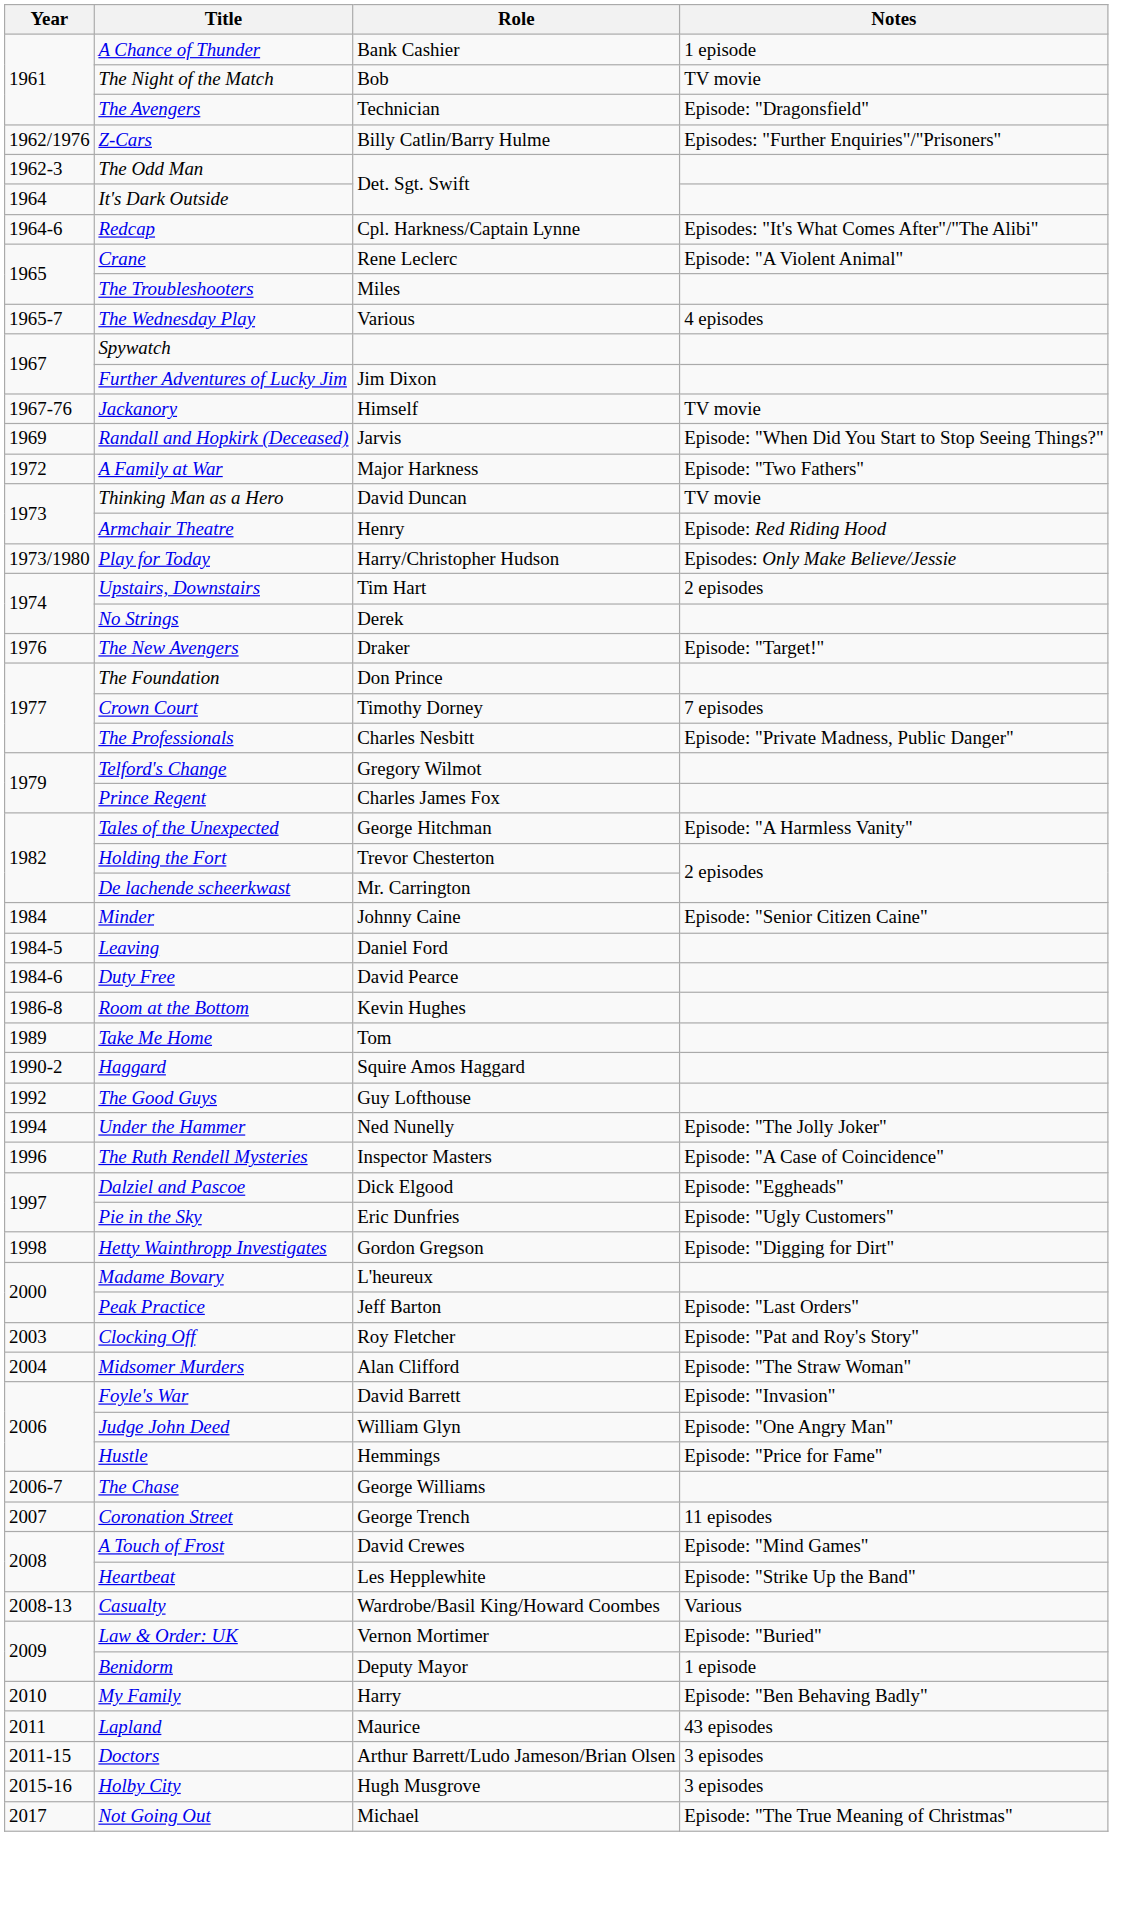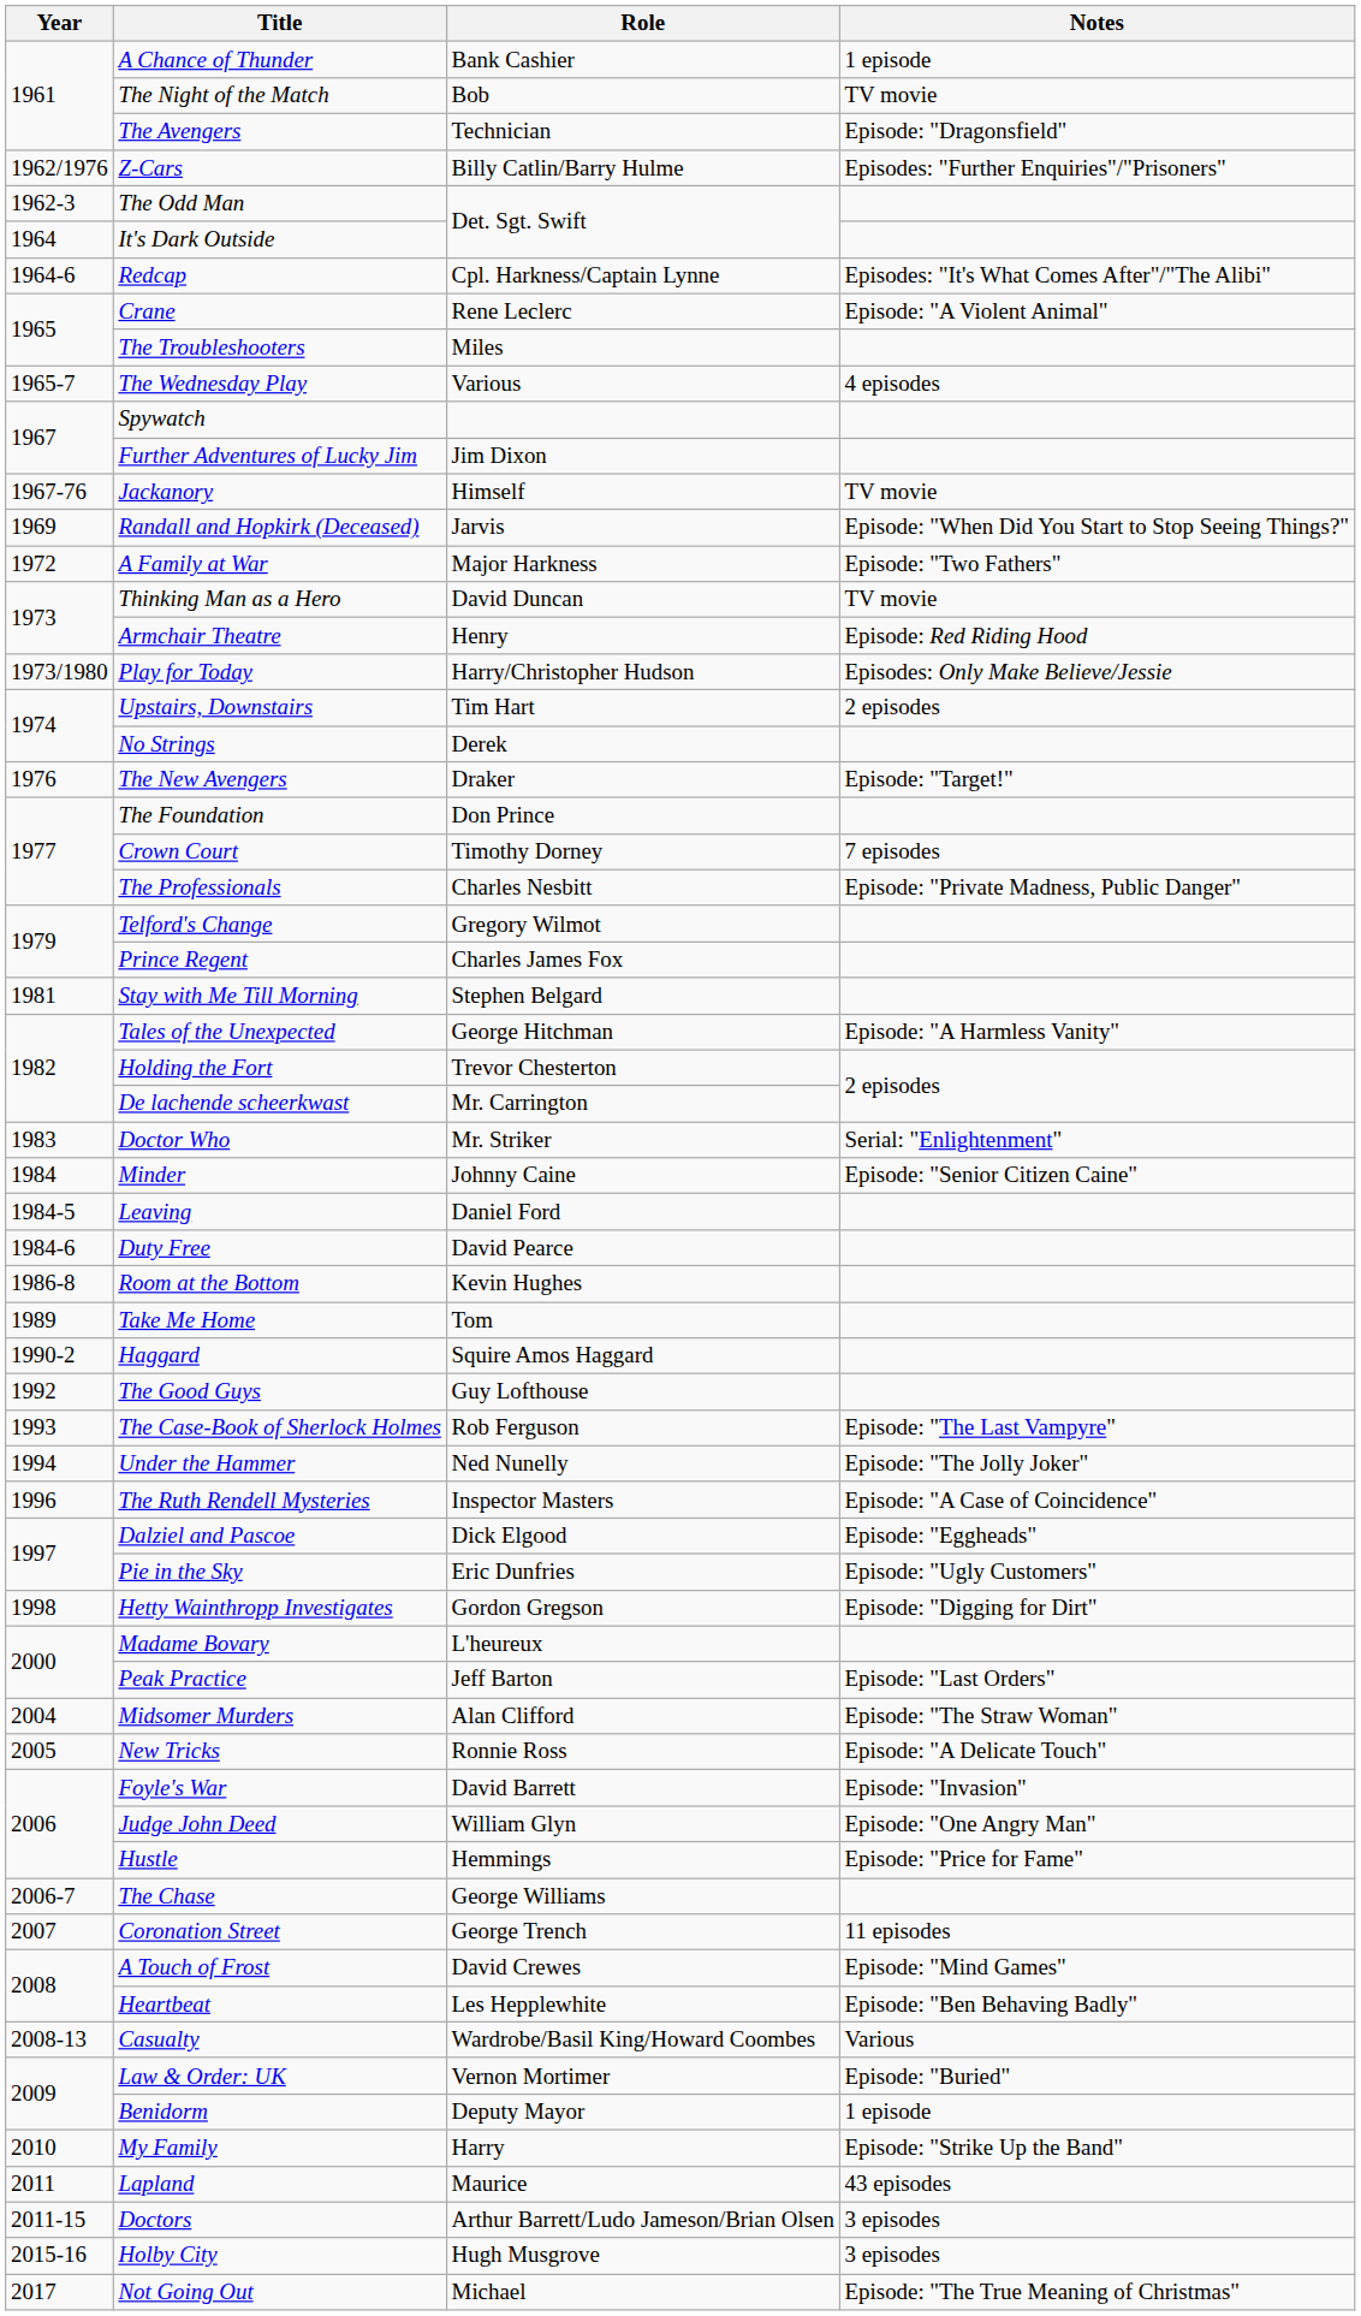 <table class="wikitable">
 <tr>
 <th>Year</th>
 <th>Title</th>
 <th>Role</th>
 <th>Notes</th>
 </tr>
 <tr>
 <td rowspan="3">1961</td>
 <td><em><a href='#'>A Chance of Thunder</a></em></td>
 <td>Bank Cashier</td>
 <td>1 episode</td>
 </tr>
 <tr>
 <td><em>The Night of the Match</em></td>
 <td>Bob</td>
 <td>TV movie</td>
 </tr>
 <tr>
 <td><em><a href='#'>The Avengers</a></em></td>
 <td>Technician</td>
 <td>Episode: "Dragonsfield"</td>
 </tr>
 <tr>
 <td>1962/1976</td>
 <td><em><a href='#'>Z-Cars</a></em></td>
 <td>Billy Catlin/Barry Hulme</td>
 <td>Episodes: "Further Enquiries"/"Prisoners"</td>
 </tr>
 <tr>
 <td>1962-3</td>
 <td><em>The Odd Man</em></td>
 <td rowspan="2">Det. Sgt. Swift</td>
 <td></td>
 </tr>
 <tr>
 <td>1964</td>
 <td><em>It's Dark Outside</em></td>
 <td></td>
 </tr>
 <tr>
 <td>1964-6</td>
 <td><a href='#'><em>Redcap</em></a></td>
 <td>Cpl. Harkness/Captain Lynne</td>
 <td>Episodes: "It's What Comes After"/"The Alibi"</td>
 </tr>
 <tr>
 <td rowspan="2">1965</td>
 <td><em><a href='#'>Crane</a></em></td>
 <td>Rene Leclerc</td>
 <td>Episode: "A Violent Animal"</td>
 </tr>
 <tr>
 <td><em><a href='#'>The Troubleshooters</a></em></td>
 <td>Miles</td>
 <td></td>
 </tr>
 <tr>
 <td>1965-7</td>
 <td><em><a href='#'>The Wednesday Play</a></em></td>
 <td>Various</td>
 <td>4 episodes</td>
 </tr>
 <tr>
 <td rowspan="2">1967</td>
 <td><em>Spywatch</em></td>
 <td></td>
 <td></td>
 </tr>
 <tr>
 <td><em><a href='#'>Further Adventures of Lucky Jim</a></em></td>
 <td>Jim Dixon</td>
 <td></td>
 </tr>
 <tr>
 <td>1967-76</td>
 <td><em><a href='#'>Jackanory</a></em></td>
 <td>Himself</td>
 <td>TV movie</td>
 </tr>
 <tr>
 <td>1969</td>
 <td><em><a href='#'>Randall and Hopkirk (Deceased)</a></em></td>
 <td>Jarvis</td>
 <td>Episode: "When Did You Start to Stop Seeing Things?"</td>
 </tr>
 <tr>
 <td>1972</td>
 <td><em><a href='#'>A Family at War</a></em></td>
 <td>Major Harkness</td>
 <td>Episode: "Two Fathers"</td>
 </tr>
 <tr>
 <td rowspan="2">1973</td>
 <td><em>Thinking Man as a Hero</em></td>
 <td>David Duncan</td>
 <td>TV movie</td>
 </tr>
 <tr>
 <td><em><a href='#'>Armchair Theatre</a></em></td>
 <td>Henry</td>
 <td>Episode: <em>Red Riding Hood</em></td>
 </tr>
 <tr>
 <td>1973/1980</td>
 <td><em><a href='#'>Play for Today</a></em></td>
 <td>Harry/Christopher Hudson</td>
 <td>Episodes: <em>Only Make Believe/Jessie</em></td>
 </tr>
 <tr>
 <td rowspan="2">1974</td>
 <td><a href='#'><em>Upstairs, Downstairs</em></a></td>
 <td>Tim Hart</td>
 <td>2 episodes</td>
 </tr>
 <tr>
 <td><em><a href='#'>No Strings</a></em></td>
 <td>Derek</td>
 <td></td>
 </tr>
 <tr>
 <td>1976</td>
 <td><em><a href='#'>The New Avengers</a></em></td>
 <td>Draker</td>
 <td>Episode: "Target!"</td>
 </tr>
 <tr>
 <td rowspan="3">1977</td>
 <td><em>The Foundation</em></td>
 <td>Don Prince</td>
 <td></td>
 </tr>
 <tr>
 <td><em><a href='#'>Crown Court</a></em></td>
 <td>Timothy Dorney</td>
 <td>7 episodes</td>
 </tr>
 <tr>
 <td><a href='#'><em>The Professionals</em></a></td>
 <td>Charles Nesbitt</td>
 <td>Episode: "Private Madness, Public Danger"</td>
 </tr>
 <tr>
 <td rowspan="2">1979</td>
 <td><em><a href='#'>Telford's Change</a></em></td>
 <td>Gregory Wilmot</td>
 <td></td>
 </tr>
 <tr>
 <td><em><a href='#'>Prince Regent</a></em></td>
 <td>Charles James Fox</td>
 <td></td>
 </tr>
 <tr>
+<td>1981</td>
+<td><a href='#'><em>Stay with Me Till Morning</em></a></td>
+<td>Stephen Belgard</td>
+<td></td>
+</tr>
+<tr>
 <td rowspan="3">1982</td>
 <td><em><a href='#'>Tales of the Unexpected</a></em></td>
 <td>George Hitchman</td>
 <td>Episode: "A Harmless Vanity"</td>
 </tr>
 <tr>
 <td><em><a href='#'>Holding the Fort</a></em></td>
 <td>Trevor Chesterton</td>
 <td rowspan="2">2 episodes</td>
 </tr>
 <tr>
 <td><em><a href='#'>De lachende scheerkwast</a></em></td>
 <td>Mr. Carrington</td>
+</tr>
+<tr>
+<td>1983</td>
+<td><em><a href='#'>Doctor Who</a></em></td>
+<td>Mr. Striker</td>
+<td>Serial: "<a href='#'>Enlightenment</a>"</td>
 </tr>
 <tr>
 <td>1984</td>
 <td><em><a href='#'>Minder</a></em></td>
 <td>Johnny Caine</td>
 <td>Episode: "Senior Citizen Caine"</td>
 </tr>
 <tr>
 <td>1984-5</td>
 <td><em><a href='#'>Leaving</a></em></td>
 <td>Daniel Ford</td>
 <td></td>
 </tr>
 <tr>
 <td>1984-6</td>
 <td><em><a href='#'>Duty Free</a></em></td>
 <td>David Pearce</td>
 <td></td>
 </tr>
 <tr>
 <td>1986-8</td>
 <td><a href='#'><em>Room at the Bottom</em></a></td>
 <td>Kevin Hughes</td>
 <td></td>
 </tr>
 <tr>
 <td>1989</td>
 <td><em><a href='#'>Take Me Home</a></em></td>
 <td>Tom</td>
 <td></td>
 </tr>
 <tr>
 <td>1990-2</td>
 <td><em><a href='#'>Haggard</a></em></td>
 <td>Squire Amos Haggard</td>
 <td></td>
 </tr>
 <tr>
 <td>1992</td>
 <td><em><a href='#'>The Good Guys</a></em></td>
 <td>Guy Lofthouse</td>
 <td></td>
 </tr>
 <tr>
+<td>1993</td>
+<td><em><a href='#'>The Case-Book of Sherlock Holmes</a></em></td>
+<td>Rob Ferguson</td>
+<td>Episode: "<a href='#'>The Last Vampyre</a>"</td>
+</tr>
+<tr>
 <td>1994</td>
 <td><em><a href='#'>Under the Hammer</a></em></td>
 <td>Ned Nunelly</td>
 <td>Episode: "The Jolly Joker"</td>
 </tr>
 <tr>
 <td>1996</td>
 <td><em><a href='#'>The Ruth Rendell Mysteries</a></em></td>
 <td>Inspector Masters</td>
 <td>Episode: "A Case of Coincidence"</td>
 </tr>
 <tr>
 <td rowspan="2">1997</td>
 <td><em><a href='#'>Dalziel and Pascoe</a></em></td>
 <td>Dick Elgood</td>
 <td>Episode: "Eggheads"</td>
 </tr>
 <tr>
 <td><a href='#'><em>Pie in the Sky</em></a></td>
 <td>Eric Dunfries</td>
 <td>Episode: "Ugly Customers"</td>
 </tr>
 <tr>
 <td>1998</td>
 <td><em><a href='#'>Hetty Wainthropp Investigates</a></em></td>
 <td>Gordon Gregson</td>
 <td>Episode: "Digging for Dirt"</td>
 </tr>
 <tr>
 <td rowspan="2">2000</td>
 <td><a href='#'><em>Madame Bovary</em></a></td>
 <td>L'heureux</td>
 <td></td>
 </tr>
 <tr>
 <td><em><a href='#'>Peak Practice</a></em></td>
 <td>Jeff Barton</td>
 <td>Episode: "Last Orders"</td>
 </tr>
 <tr>
-<td>2003</td>
-<td><em><a href='#'>Clocking Off</a></em></td>
-<td>Roy Fletcher</td>
-<td>Episode: "Pat and Roy's Story"</td>
-</tr>
-<tr>
 <td>2004</td>
 <td><em><a href='#'>Midsomer Murders</a></em></td>
 <td>Alan Clifford</td>
 <td>Episode: "The Straw Woman"</td>
+</tr>
+<tr>
+<td>2005</td>
+<td><em><a href='#'>New Tricks</a></em></td>
+<td>Ronnie Ross</td>
+<td>Episode: "A Delicate Touch"</td>
 </tr>
 <tr>
 <td rowspan="3">2006</td>
 <td><em><a href='#'>Foyle's War</a></em></td>
 <td>David Barrett</td>
 <td>Episode: "Invasion"</td>
 </tr>
 <tr>
 <td><em><a href='#'>Judge John Deed</a></em></td>
 <td>William Glyn</td>
 <td>Episode: "One Angry Man"</td>
 </tr>
 <tr>
 <td><em><a href='#'>Hustle</a></em></td>
 <td>Hemmings</td>
 <td>Episode: "Price for Fame"</td>
 </tr>
 <tr>
 <td>2006-7</td>
 <td><em><a href='#'>The Chase</a></em></td>
 <td>George Williams</td>
 <td></td>
 </tr>
 <tr>
 <td>2007</td>
 <td><em><a href='#'>Coronation Street</a></em></td>
 <td>George Trench</td>
 <td>11 episodes</td>
 </tr>
 <tr>
 <td rowspan="2">2008</td>
 <td><em><a href='#'>A Touch of Frost</a></em></td>
 <td>David Crewes</td>
 <td>Episode: "Mind Games"</td>
 </tr>
 <tr>
 <td><a href='#'><em>Heartbeat</em></a></td>
 <td>Les Hepplewhite</td>
-<td>Episode: "Strike Up the Band"</td>
+<td>Episode: "Ben Behaving Badly"</td>
 </tr>
 <tr>
 <td>2008-13</td>
 <td><em><a href='#'>Casualty</a></em></td>
 <td>Wardrobe/Basil King/Howard Coombes</td>
 <td>Various</td>
 </tr>
 <tr>
 <td rowspan="2">2009</td>
 <td><em><a href='#'>Law & Order: UK</a></em></td>
 <td>Vernon Mortimer</td>
 <td>Episode: "Buried"</td>
 </tr>
 <tr>
 <td><a href='#'><em>Benidorm</em></a></td>
 <td>Deputy Mayor</td>
 <td>1 episode</td>
 </tr>
 <tr>
 <td>2010</td>
 <td><em><a href='#'>My Family</a></em></td>
 <td>Harry</td>
-<td>Episode: "Ben Behaving Badly"</td>
+<td>Episode: "Strike Up the Band"</td>
 </tr>
 <tr>
 <td>2011</td>
 <td><em><a href='#'>Lapland</a></em></td>
 <td>Maurice</td>
 <td>43 episodes</td>
 </tr>
 <tr>
 <td>2011-15</td>
 <td><em><a href='#'>Doctors</a></em></td>
 <td>Arthur Barrett/Ludo Jameson/Brian Olsen</td>
 <td>3 episodes</td>
 </tr>
 <tr>
 <td>2015-16</td>
 <td><em><a href='#'>Holby City</a></em></td>
 <td>Hugh Musgrove</td>
 <td>3 episodes</td>
 </tr>
 <tr>
 <td>2017</td>
 <td><em><a href='#'>Not Going Out</a></em></td>
 <td>Michael</td>
 <td>Episode: "The True Meaning of Christmas"</td>
 </tr>
 </table>
